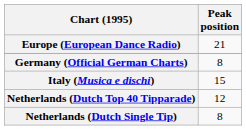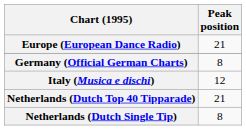 <table class="wikitable sortable plainrowheaders" style="text-align:center">
 <tr>
 <th>Chart (1995)</th>
 <th>Peak<br>position</th>
 </tr>
 <tr>
 <th scope="row">Europe (<a href='#'>European Dance Radio</a>)</th>
 <td>21</td>
 </tr>
 <tr>
 </tr>
 <tr>
 <th scope="row">Germany (<a href='#'>Official German Charts</a>)</th>
 <td>8</td>
 </tr>
 <tr>
 <th scope="row">Italy (<em><a href='#'>Musica e dischi</a></em>)</th>
-<td>15</td>
+<td>12</td>
 </tr>
 <tr>
 <th scope="row">Netherlands (<a href='#'>Dutch Top 40 Tipparade</a>)</th>
-<td>12</td>
+<td>21</td>
 </tr>
 <tr>
 <th scope="row">Netherlands (<a href='#'>Dutch Single Tip</a>)</th>
 <td>8</td>
 </tr>
 </table>
